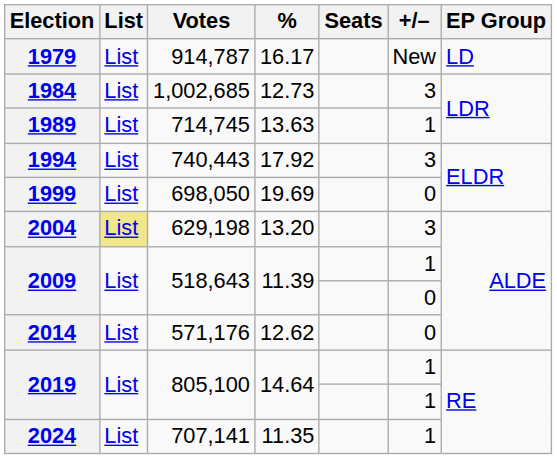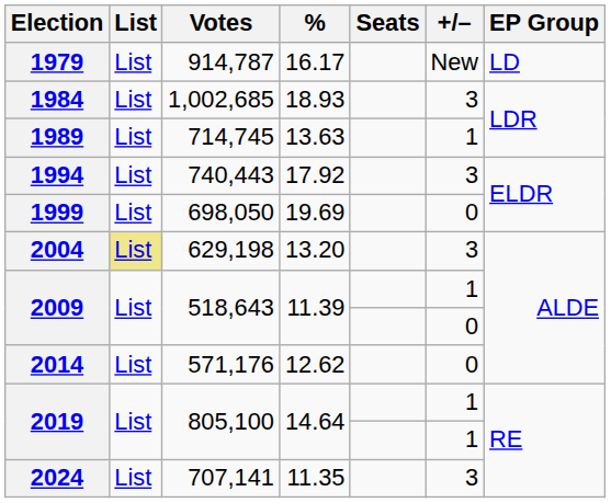 <table class="wikitable" style="text-align: right;">
 <tr>
 <th>Election</th>
 <th>List</th>
 <th>Votes</th>
 <th>%</th>
 <th>Seats</th>
 <th>+/–</th>
 <th>EP Group</th>
 </tr>
 <tr>
 <th><a href='#'>1979</a></th>
 <td style="text-align: left;"><a href='#'>List</a></td>
 <td>914,787</td>
 <td>16.17</td>
 <td></td>
 <td>New</td>
 <td style="text-align: left;"><a href='#'>LD</a></td>
 </tr>
 <tr>
 <th><a href='#'>1984</a></th>
 <td style="text-align: left;"><a href='#'>List</a></td>
 <td>1,002,685</td>
-<td>12.73</td>
+<td>18.93</td>
 <td></td>
 <td> 3</td>
 <td style="text-align: left;" rowspan="2"><a href='#'>LDR</a></td>
 </tr>
 <tr>
 <th><a href='#'>1989</a></th>
 <td style="text-align: left;"><a href='#'>List</a></td>
 <td>714,745</td>
 <td>13.63</td>
 <td></td>
 <td> 1</td>
 </tr>
 <tr>
 <th><a href='#'>1994</a></th>
 <td style="text-align: left;"><a href='#'>List</a></td>
 <td>740,443</td>
 <td>17.92</td>
 <td></td>
 <td> 3</td>
 <td style="text-align: left;" rowspan="2"><a href='#'>ELDR</a></td>
 </tr>
 <tr>
 <th><a href='#'>1999</a></th>
 <td style="text-align: left;"><a href='#'>List</a></td>
 <td>698,050</td>
 <td>19.69</td>
 <td></td>
 <td> 0</td>
 </tr>
 <tr>
 <th><a href='#'>2004</a></th>
 <td style="background: khaki; text-align: left;"><a href='#'>List</a></td>
 <td>629,198</td>
 <td>13.20</td>
 <td></td>
 <td> 3</td>
 <td rowspan="4"><a href='#'>ALDE</a></td>
 </tr>
 <tr>
 <th rowspan="2"><a href='#'>2009</a></th>
 <td style="text-align: left;"  rowspan="2"><a href='#'>List</a></td>
 <td rowspan="2">518,643</td>
 <td rowspan="2">11.39</td>
 <td></td>
 <td> 1</td>
 </tr>
 <tr>
 <td></td>
 <td> 0</td>
 </tr>
 <tr>
 <th><a href='#'>2014</a></th>
 <td style="text-align: left;"><a href='#'>List</a></td>
 <td>571,176</td>
 <td>12.62</td>
 <td></td>
 <td> 0</td>
 </tr>
 <tr>
 <th rowspan="2"><a href='#'>2019</a></th>
 <td style="text-align: left;"  rowspan="2"><a href='#'>List</a></td>
 <td rowspan="2">805,100</td>
 <td rowspan="2">14.64</td>
 <td></td>
 <td> 1</td>
 <td style="text-align: left;"  rowspan="3"><a href='#'>RE</a></td>
 </tr>
 <tr>
 <td></td>
 <td> 1</td>
 </tr>
 <tr>
 <th><a href='#'>2024</a></th>
 <td style="text-align: left;"><a href='#'>List</a></td>
 <td>707,141</td>
 <td>11.35</td>
 <td></td>
-<td> 1</td>
+<td> 3</td>
 </tr>
 </table>
